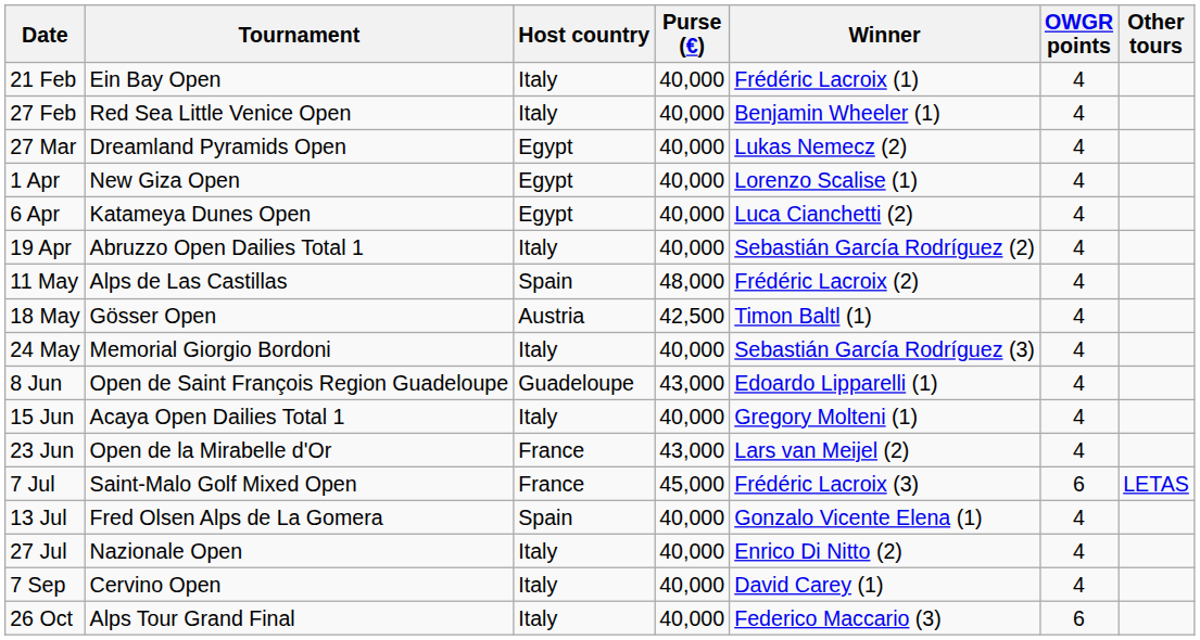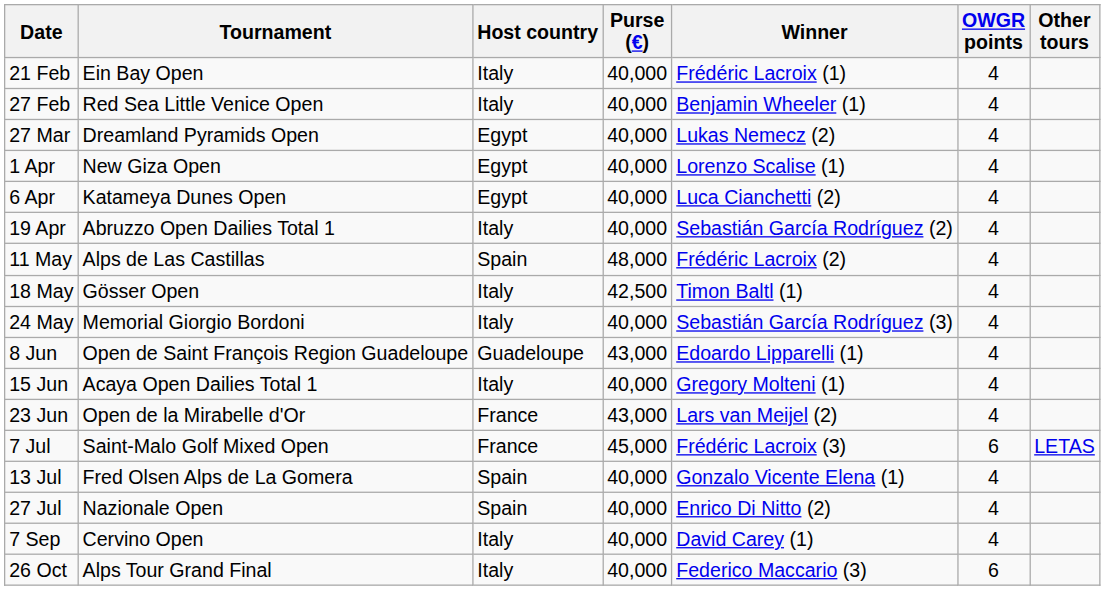 <table class="wikitable" style="font-size:95%;">
 <tr>
 <th>Date</th>
 <th>Tournament</th>
 <th>Host country</th>
 <th>Purse<br>(<a href='#'>€</a>)</th>
 <th>Winner</th>
 <th><a href='#'>OWGR</a><br>points</th>
 <th>Other<br>tours</th>
 </tr>
 <tr>
 <td>21 Feb</td>
 <td>Ein Bay Open</td>
 <td>Italy</td>
 <td align=right>40,000</td>
 <td> <a href='#'>Frédéric Lacroix</a> (1)</td>
 <td align=center>4</td>
 <td></td>
 </tr>
 <tr>
 <td>27 Feb</td>
 <td>Red Sea Little Venice Open</td>
 <td>Italy</td>
 <td align=right>40,000</td>
 <td> <a href='#'>Benjamin Wheeler</a> (1)</td>
 <td align=center>4</td>
 <td></td>
 </tr>
 <tr>
 <td>27 Mar</td>
 <td>Dreamland Pyramids Open</td>
 <td>Egypt</td>
 <td align=right>40,000</td>
 <td> <a href='#'>Lukas Nemecz</a> (2)</td>
 <td align=center>4</td>
 <td></td>
 </tr>
 <tr>
 <td>1 Apr</td>
 <td>New Giza Open</td>
 <td>Egypt</td>
 <td align=right>40,000</td>
 <td> <a href='#'>Lorenzo Scalise</a> (1)</td>
 <td align=center>4</td>
 <td></td>
 </tr>
 <tr>
 <td>6 Apr</td>
 <td>Katameya Dunes Open</td>
 <td>Egypt</td>
 <td align=right>40,000</td>
 <td> <a href='#'>Luca Cianchetti</a> (2)</td>
 <td align=center>4</td>
 <td></td>
 </tr>
 <tr>
 <td>19 Apr</td>
 <td>Abruzzo Open Dailies Total 1</td>
 <td>Italy</td>
 <td align=right>40,000</td>
 <td> <a href='#'>Sebastián García Rodríguez</a> (2)</td>
 <td align=center>4</td>
 <td></td>
 </tr>
 <tr>
 <td>11 May</td>
 <td>Alps de Las Castillas</td>
 <td>Spain</td>
 <td align=right>48,000</td>
 <td> <a href='#'>Frédéric Lacroix</a> (2)</td>
 <td align=center>4</td>
 <td></td>
 </tr>
 <tr>
 <td>18 May</td>
 <td>Gösser Open</td>
-<td>Austria</td>
+<td>Italy</td>
 <td align=right>42,500</td>
 <td>  <a href='#'>Timon Baltl</a> (1)</td>
 <td align=center>4</td>
 <td></td>
 </tr>
 <tr>
 <td>24 May</td>
 <td>Memorial Giorgio Bordoni</td>
 <td>Italy</td>
 <td align=right>40,000</td>
 <td> <a href='#'>Sebastián García Rodríguez</a> (3)</td>
 <td align=center>4</td>
 <td></td>
 </tr>
 <tr>
 <td>8 Jun</td>
 <td>Open de Saint François Region Guadeloupe</td>
 <td>Guadeloupe</td>
 <td align=right>43,000</td>
 <td> <a href='#'>Edoardo Lipparelli</a> (1)</td>
 <td align=center>4</td>
 <td></td>
 </tr>
 <tr>
 <td>15 Jun</td>
 <td>Acaya Open Dailies Total 1</td>
 <td>Italy</td>
 <td align=right>40,000</td>
 <td> <a href='#'>Gregory Molteni</a> (1)</td>
 <td align=center>4</td>
 <td></td>
 </tr>
 <tr>
 <td>23 Jun</td>
 <td>Open de la Mirabelle d'Or</td>
 <td>France</td>
 <td align=right>43,000</td>
 <td> <a href='#'>Lars van Meijel</a> (2)</td>
 <td align=center>4</td>
 <td></td>
 </tr>
 <tr>
 <td>7 Jul</td>
 <td>Saint-Malo Golf Mixed Open</td>
 <td>France</td>
 <td align=right>45,000</td>
 <td> <a href='#'>Frédéric Lacroix</a> (3)</td>
 <td align=center>6</td>
 <td><a href='#'>LETAS</a></td>
 </tr>
 <tr>
 <td>13 Jul</td>
 <td>Fred Olsen Alps de La Gomera</td>
 <td>Spain</td>
 <td align=right>40,000</td>
 <td> <a href='#'>Gonzalo Vicente Elena</a> (1)</td>
 <td align=center>4</td>
 <td></td>
 </tr>
 <tr>
 <td>27 Jul</td>
 <td>Nazionale Open</td>
-<td>Italy</td>
+<td>Spain</td>
 <td align=right>40,000</td>
 <td> <a href='#'>Enrico Di Nitto</a> (2)</td>
 <td align=center>4</td>
 <td></td>
 </tr>
 <tr>
 <td>7 Sep</td>
 <td>Cervino Open</td>
 <td>Italy</td>
 <td align=right>40,000</td>
 <td> <a href='#'>David Carey</a> (1)</td>
 <td align=center>4</td>
 <td></td>
 </tr>
 <tr>
 <td>26 Oct</td>
 <td>Alps Tour Grand Final</td>
 <td>Italy</td>
 <td align=right>40,000</td>
 <td> <a href='#'>Federico Maccario</a> (3)</td>
 <td align=center>6</td>
 <td></td>
 </tr>
 </table>
